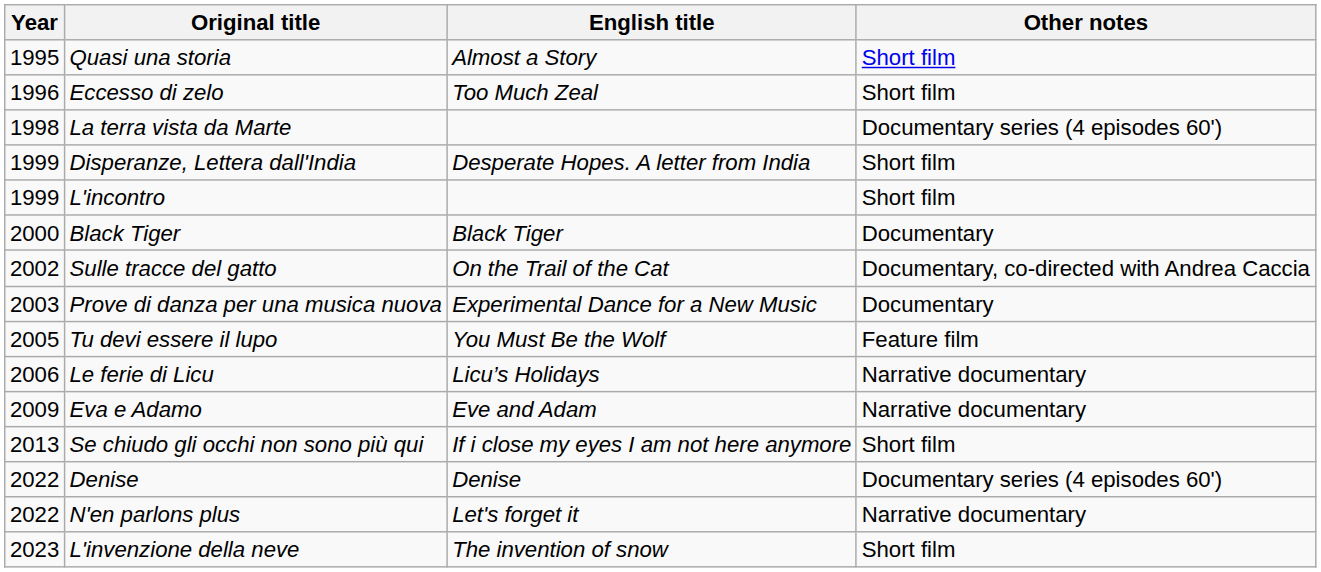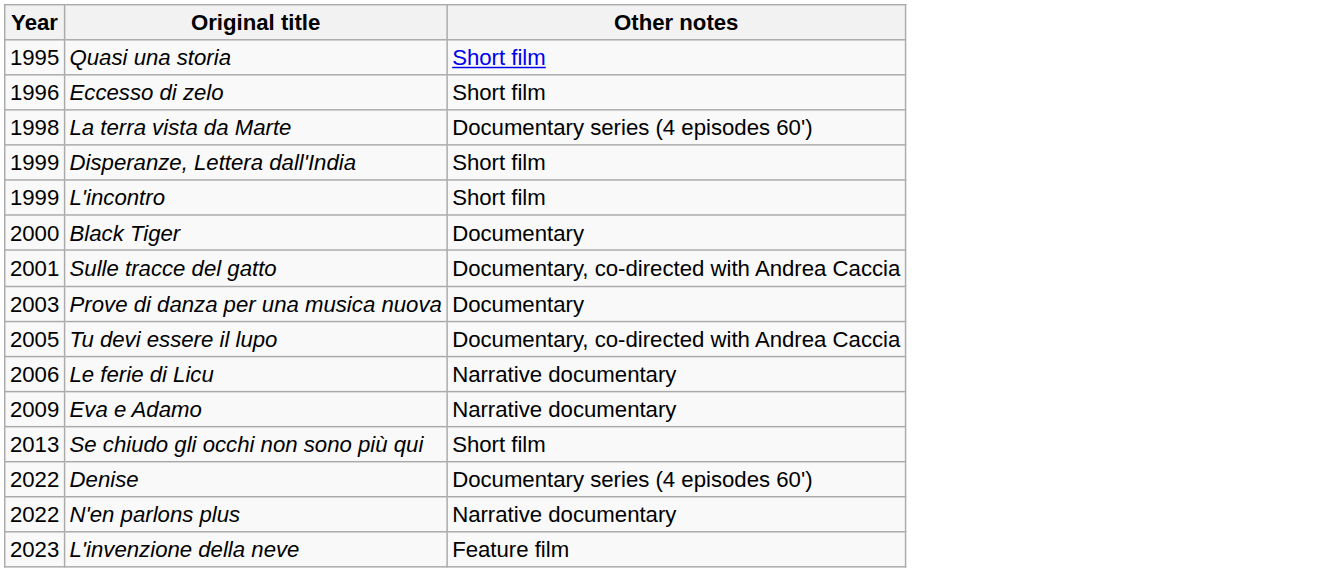 <table class="wikitable sortable" style="font-size: 95%">
 <tr>
 <th>Year</th>
 <th>Original title</th>
-<th>English title</th>
 <th>Other notes</th>
 </tr>
 <tr>
 <td>1995</td>
 <td><em>Quasi una storia</em></td>
-<td><em>Almost a Story</em></td>
 <td><a href='#'>Short film</a></td>
 </tr>
 <tr>
 <td>1996</td>
 <td><em>Eccesso di zelo</em></td>
-<td><em>Too Much Zeal</em></td>
 <td>Short film</td>
 </tr>
 <tr>
 <td>1998</td>
 <td><em>La terra vista da Marte</em></td>
-<td></td>
 <td>Documentary series (4 episodes 60')</td>
 </tr>
 <tr>
 <td>1999</td>
 <td><em>Disperanze, Lettera dall'India</em></td>
-<td><em>Desperate Hopes. A letter from India</em></td>
 <td>Short film</td>
 </tr>
 <tr>
 <td>1999</td>
 <td><em>L'incontro</em></td>
-<td></td>
 <td>Short film</td>
 </tr>
 <tr>
 <td>2000</td>
 <td><em>Black Tiger</em></td>
-<td><em>Black Tiger</em></td>
 <td>Documentary</td>
 </tr>
 <tr>
-<td>2002</td>
+<td>2001</td>
 <td><em>Sulle tracce del gatto</em></td>
-<td><em>On the Trail of the Cat</em></td>
 <td>Documentary, co-directed with Andrea Caccia</td>
 </tr>
 <tr>
 <td>2003</td>
 <td><em>Prove di danza per una musica nuova</em></td>
-<td><em>Experimental Dance for a New Music</em></td>
 <td>Documentary</td>
 </tr>
 <tr>
 <td>2005</td>
 <td><em>Tu devi essere il lupo</em></td>
-<td><em>You Must Be the Wolf</em></td>
-<td>Feature film</td>
+<td>Documentary, co-directed with Andrea Caccia</td>
 </tr>
 <tr>
 <td>2006</td>
 <td><em>Le ferie di Licu</em></td>
-<td><em>Licu’s Holidays</em></td>
 <td>Narrative documentary</td>
 </tr>
 <tr>
 <td>2009</td>
 <td><em>Eva e Adamo</em></td>
-<td><em>Eve and Adam</em></td>
 <td>Narrative documentary</td>
 </tr>
 <tr>
 <td>2013</td>
 <td><em>Se chiudo gli occhi non sono più qui</em></td>
-<td><em>If i close my eyes I am not here anymore</em></td>
 <td>Short film</td>
 </tr>
 <tr>
 <td>2022</td>
-<td><em>Denise</em></td>
 <td><em>Denise</em></td>
 <td>Documentary series (4 episodes 60')</td>
 </tr>
 <tr>
 <td>2022</td>
 <td><em>N'en parlons plus</em></td>
-<td><em>Let's forget it</em></td>
 <td>Narrative documentary</td>
 </tr>
 <tr>
 <td>2023</td>
 <td><em>L'invenzione della neve</em></td>
-<td><em>The invention of snow</em></td>
-<td>Short film</td>
+<td>Feature film</td>
 </tr>
 </table>
